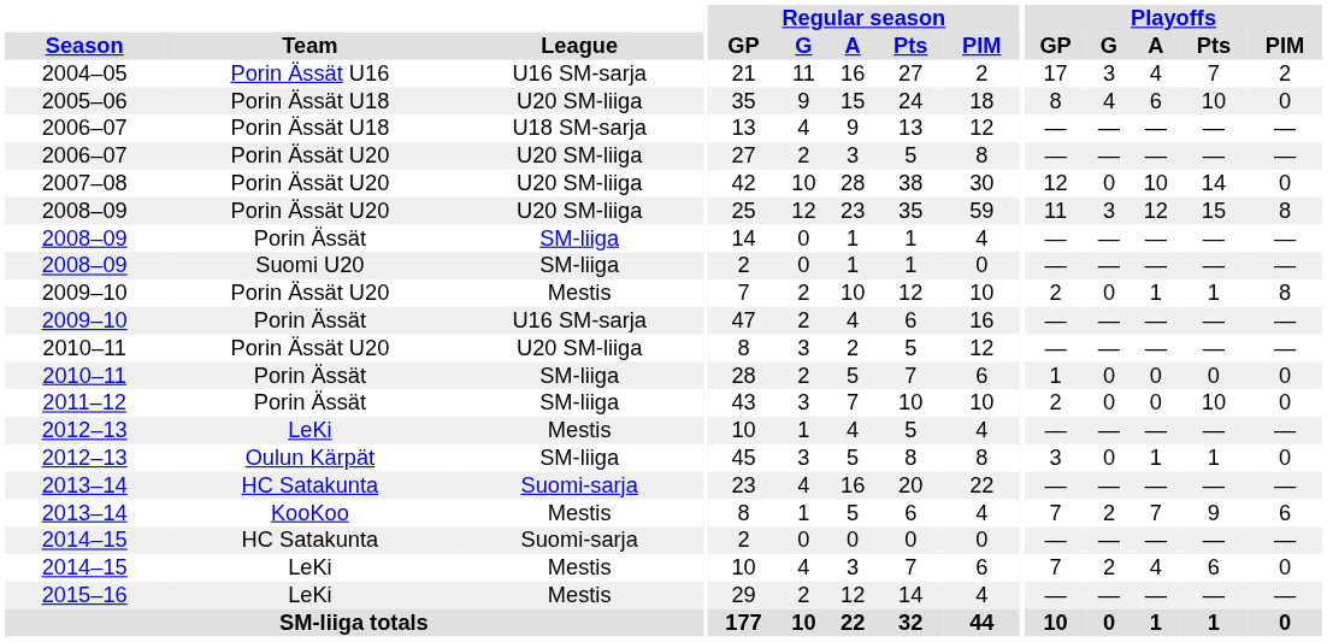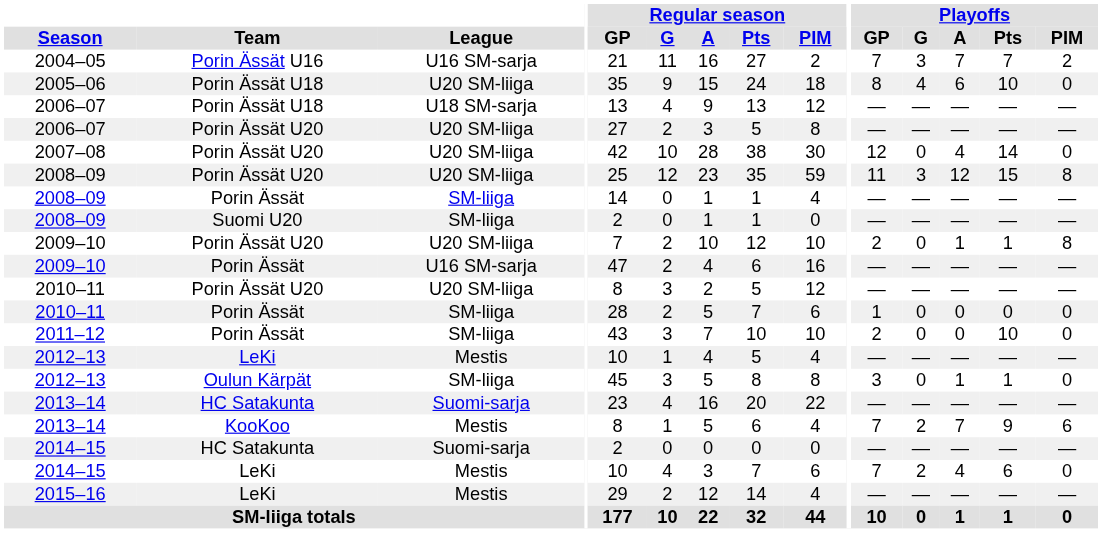 <table border="0" cellpadding="1" cellspacing="0" style="text-align:center; width:60em">
 <tr bgcolor="#e0e0e0">
 <th colspan="3" bgcolor="#ffffff"></th>
 <th rowspan="99" bgcolor="#ffffff"></th>
 <th colspan="5"><a href='#'>Regular season</a></th>
 <th rowspan="99" bgcolor="#ffffff"></th>
 <th colspan="5"><a href='#'>Playoffs</a></th>
 </tr>
 <tr bgcolor="#e0e0e0">
 <th><a href='#'>Season</a></th>
 <th>Team</th>
 <th>League</th>
 <th>GP</th>
 <th><a href='#'>G</a></th>
 <th><a href='#'>A</a></th>
 <th><a href='#'>Pts</a></th>
 <th><a href='#'>PIM</a></th>
 <th>GP</th>
 <th>G</th>
 <th>A</th>
 <th>Pts</th>
 <th>PIM</th>
 </tr>
 <tr>
 <td>2004–05</td>
 <td><a href='#'>Porin Ässät</a> U16</td>
 <td>U16 SM-sarja</td>
 <td>21</td>
 <td>11</td>
 <td>16</td>
 <td>27</td>
 <td>2</td>
-<td>17</td>
+<td>7</td>
 <td>3</td>
-<td>4</td>
+<td>7</td>
 <td>7</td>
 <td>2</td>
 </tr>
 <tr bgcolor="#f0f0f0">
 <td>2005–06</td>
 <td>Porin Ässät U18</td>
 <td>U20 SM-liiga</td>
 <td>35</td>
 <td>9</td>
 <td>15</td>
 <td>24</td>
 <td>18</td>
 <td>8</td>
 <td>4</td>
 <td>6</td>
 <td>10</td>
 <td>0</td>
 </tr>
 <tr>
 <td>2006–07</td>
 <td>Porin Ässät U18</td>
 <td>U18 SM-sarja</td>
 <td>13</td>
 <td>4</td>
 <td>9</td>
 <td>13</td>
 <td>12</td>
 <td>—</td>
 <td>—</td>
 <td>—</td>
 <td>—</td>
 <td>—</td>
 </tr>
 <tr bgcolor="#f0f0f0">
 <td>2006–07</td>
 <td>Porin Ässät U20</td>
 <td>U20 SM-liiga</td>
 <td>27</td>
 <td>2</td>
 <td>3</td>
 <td>5</td>
 <td>8</td>
 <td>—</td>
 <td>—</td>
 <td>—</td>
 <td>—</td>
 <td>—</td>
 </tr>
 <tr>
 <td>2007–08</td>
 <td>Porin Ässät U20</td>
 <td>U20 SM-liiga</td>
 <td>42</td>
 <td>10</td>
 <td>28</td>
 <td>38</td>
 <td>30</td>
 <td>12</td>
 <td>0</td>
-<td>10</td>
+<td>4</td>
 <td>14</td>
 <td>0</td>
 </tr>
 <tr bgcolor="#f0f0f0">
 <td>2008–09</td>
 <td>Porin Ässät U20</td>
 <td>U20 SM-liiga</td>
 <td>25</td>
 <td>12</td>
 <td>23</td>
 <td>35</td>
 <td>59</td>
 <td>11</td>
 <td>3</td>
 <td>12</td>
 <td>15</td>
 <td>8</td>
 </tr>
 <tr>
 <td><a href='#'>2008–09</a></td>
 <td>Porin Ässät</td>
 <td><a href='#'>SM-liiga</a></td>
 <td>14</td>
 <td>0</td>
 <td>1</td>
 <td>1</td>
 <td>4</td>
 <td>—</td>
 <td>—</td>
 <td>—</td>
 <td>—</td>
 <td>—</td>
 </tr>
 <tr bgcolor="#f0f0f0">
 <td><a href='#'>2008–09</a></td>
 <td>Suomi U20</td>
 <td>SM-liiga</td>
 <td>2</td>
 <td>0</td>
 <td>1</td>
 <td>1</td>
 <td>0</td>
 <td>—</td>
 <td>—</td>
 <td>—</td>
 <td>—</td>
 <td>—</td>
 </tr>
 <tr>
 <td>2009–10</td>
 <td>Porin Ässät U20</td>
-<td>Mestis</td>
+<td>U20 SM-liiga</td>
 <td>7</td>
 <td>2</td>
 <td>10</td>
 <td>12</td>
 <td>10</td>
 <td>2</td>
 <td>0</td>
 <td>1</td>
 <td>1</td>
 <td>8</td>
 </tr>
 <tr bgcolor="#f0f0f0">
 <td><a href='#'>2009–10</a></td>
 <td>Porin Ässät</td>
 <td>U16 SM-sarja</td>
 <td>47</td>
 <td>2</td>
 <td>4</td>
 <td>6</td>
 <td>16</td>
 <td>—</td>
 <td>—</td>
 <td>—</td>
 <td>—</td>
 <td>—</td>
 </tr>
 <tr>
 <td>2010–11</td>
 <td>Porin Ässät U20</td>
 <td>U20 SM-liiga</td>
 <td>8</td>
 <td>3</td>
 <td>2</td>
 <td>5</td>
 <td>12</td>
 <td>—</td>
 <td>—</td>
 <td>—</td>
 <td>—</td>
 <td>—</td>
 </tr>
 <tr bgcolor="#f0f0f0">
 <td><a href='#'>2010–11</a></td>
 <td>Porin Ässät</td>
 <td>SM-liiga</td>
 <td>28</td>
 <td>2</td>
 <td>5</td>
 <td>7</td>
 <td>6</td>
 <td>1</td>
 <td>0</td>
 <td>0</td>
 <td>0</td>
 <td>0</td>
 </tr>
 <tr>
 <td><a href='#'>2011–12</a></td>
 <td>Porin Ässät</td>
 <td>SM-liiga</td>
 <td>43</td>
 <td>3</td>
 <td>7</td>
 <td>10</td>
 <td>10</td>
 <td>2</td>
 <td>0</td>
 <td>0</td>
 <td>10</td>
 <td>0</td>
 </tr>
 <tr bgcolor="#f0f0f0">
 <td><a href='#'>2012–13</a></td>
 <td><a href='#'>LeKi</a></td>
 <td>Mestis</td>
 <td>10</td>
 <td>1</td>
 <td>4</td>
 <td>5</td>
 <td>4</td>
 <td>—</td>
 <td>—</td>
 <td>—</td>
 <td>—</td>
 <td>—</td>
 </tr>
 <tr>
 <td><a href='#'>2012–13</a></td>
 <td><a href='#'>Oulun Kärpät</a></td>
 <td>SM-liiga</td>
 <td>45</td>
 <td>3</td>
 <td>5</td>
 <td>8</td>
 <td>8</td>
 <td>3</td>
 <td>0</td>
 <td>1</td>
 <td>1</td>
 <td>0</td>
 </tr>
 <tr bgcolor="#f0f0f0">
 <td><a href='#'>2013–14</a></td>
 <td><a href='#'>HC Satakunta</a></td>
 <td><a href='#'>Suomi-sarja</a></td>
 <td>23</td>
 <td>4</td>
 <td>16</td>
 <td>20</td>
 <td>22</td>
 <td>—</td>
 <td>—</td>
 <td>—</td>
 <td>—</td>
 <td>—</td>
 </tr>
 <tr>
 <td><a href='#'>2013–14</a></td>
 <td><a href='#'>KooKoo</a></td>
 <td>Mestis</td>
 <td>8</td>
 <td>1</td>
 <td>5</td>
 <td>6</td>
 <td>4</td>
 <td>7</td>
 <td>2</td>
 <td>7</td>
 <td>9</td>
 <td>6</td>
 </tr>
 <tr bgcolor="#f0f0f0">
 <td><a href='#'>2014–15</a></td>
 <td>HC Satakunta</td>
 <td>Suomi-sarja</td>
 <td>2</td>
 <td>0</td>
 <td>0</td>
 <td>0</td>
 <td>0</td>
 <td>—</td>
 <td>—</td>
 <td>—</td>
 <td>—</td>
 <td>—</td>
 </tr>
 <tr>
 <td><a href='#'>2014–15</a></td>
 <td>LeKi</td>
 <td>Mestis</td>
 <td>10</td>
 <td>4</td>
 <td>3</td>
 <td>7</td>
 <td>6</td>
 <td>7</td>
 <td>2</td>
 <td>4</td>
 <td>6</td>
 <td>0</td>
 </tr>
 <tr bgcolor="#f0f0f0">
 <td><a href='#'>2015–16</a></td>
 <td>LeKi</td>
 <td>Mestis</td>
 <td>29</td>
 <td>2</td>
 <td>12</td>
 <td>14</td>
 <td>4</td>
 <td>—</td>
 <td>—</td>
 <td>—</td>
 <td>—</td>
 <td>—</td>
 </tr>
 <tr>
 </tr>
 <tr ALIGN="center" bgcolor="#e0e0e0">
 <th colspan="3">SM-liiga totals</th>
 <th ALIGN="center">177</th>
 <th ALIGN="center">10</th>
 <th ALIGN="center">22</th>
 <th ALIGN="center">32</th>
 <th ALIGN="center">44</th>
 <th ALIGN="center">10</th>
 <th ALIGN="center">0</th>
 <th ALIGN="center">1</th>
 <th ALIGN="center">1</th>
 <th ALIGN="center">0</th>
 </tr>
 </table>
